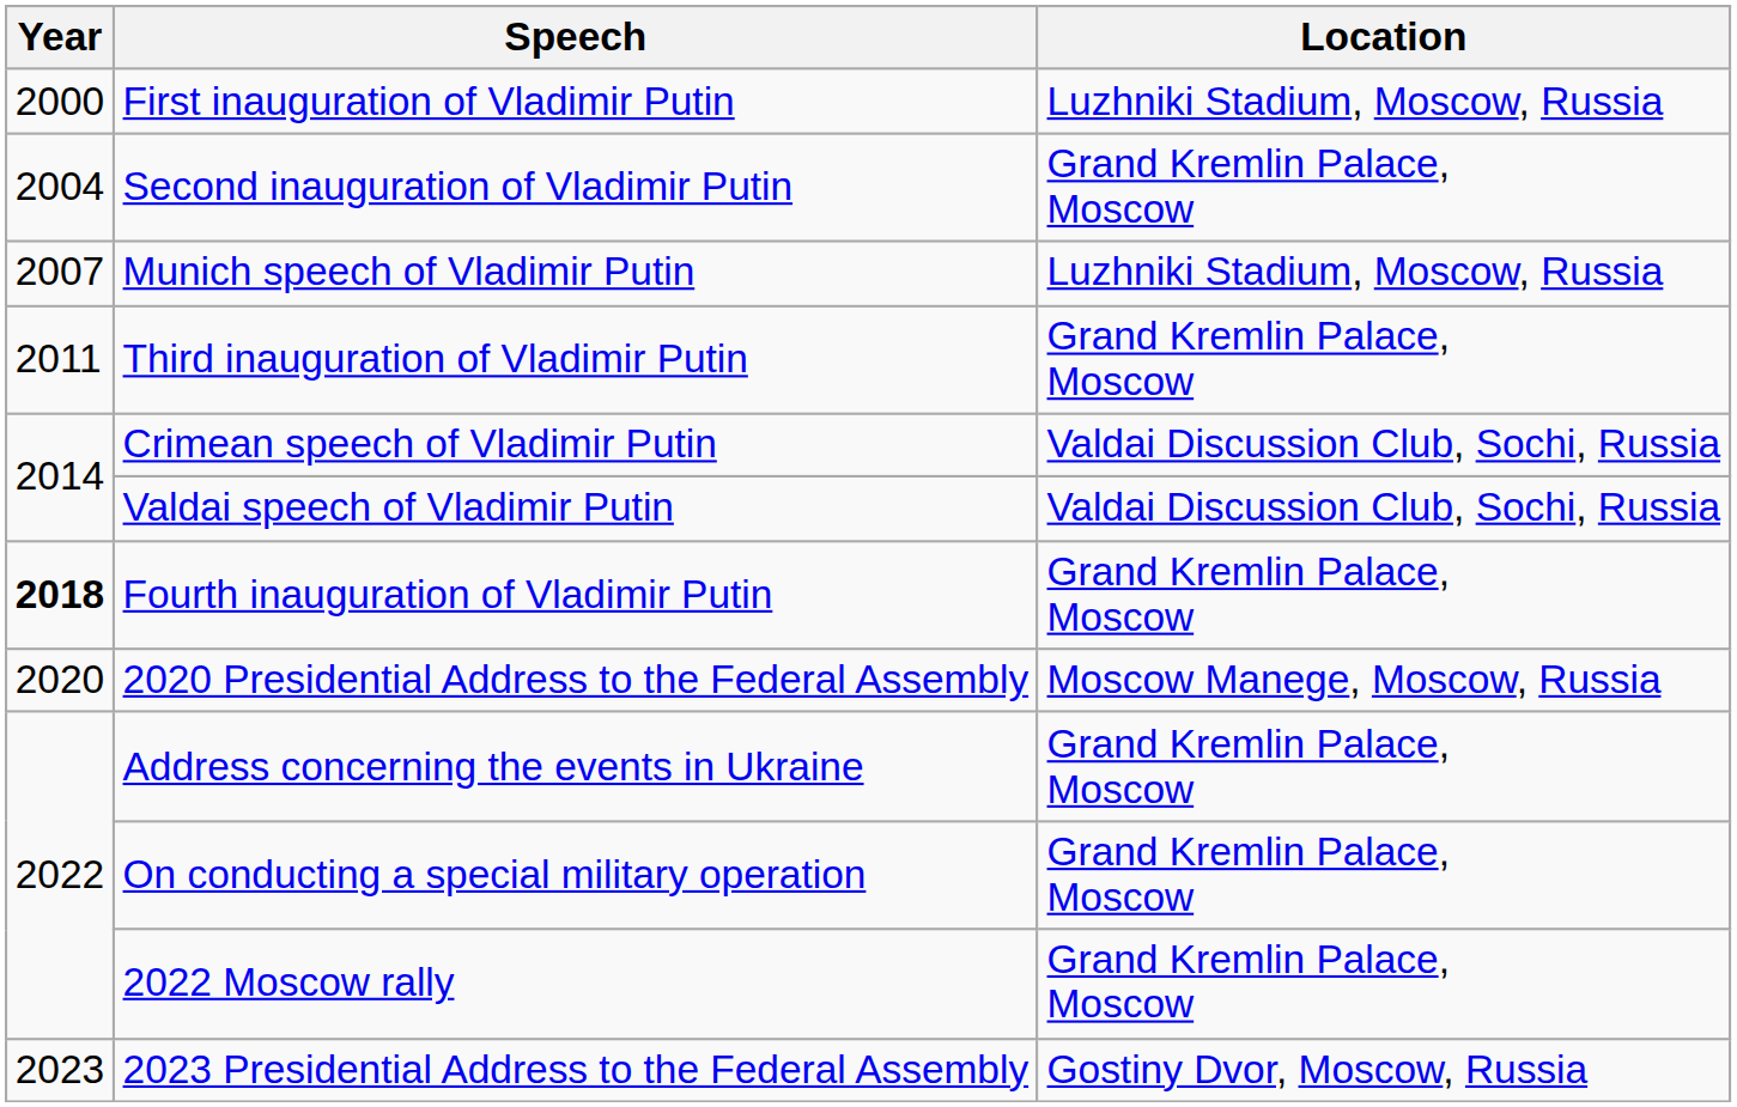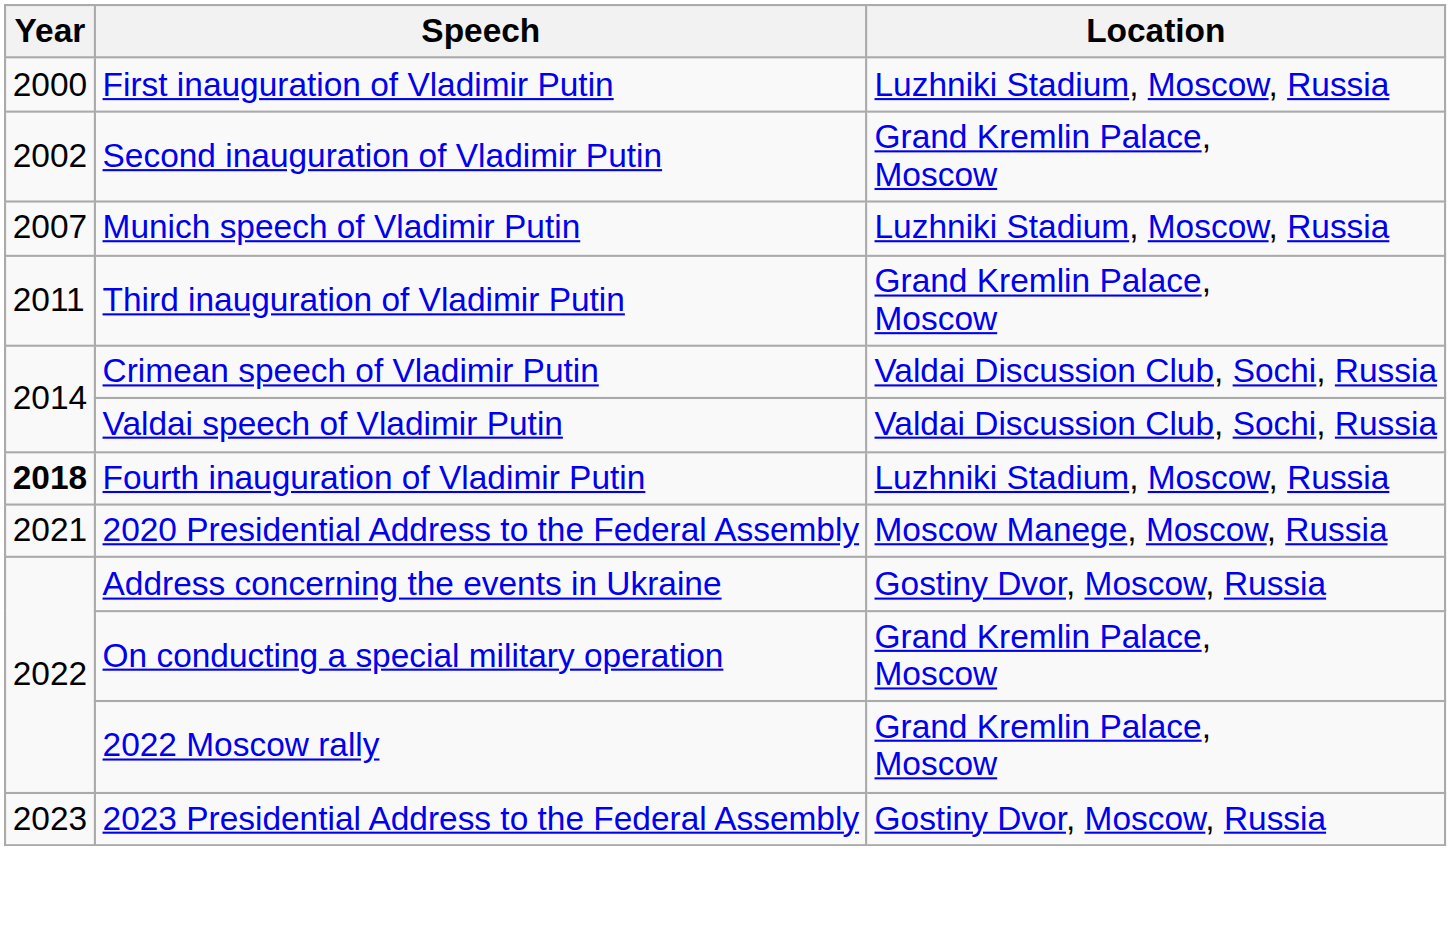 <table class="wikitable">
 <tr>
 <th>Year</th>
 <th>Speech</th>
 <th>Location</th>
 </tr>
 <tr>
 <td>2000</td>
 <td><a href='#'>First inauguration of Vladimir Putin</a></td>
 <td><a href='#'>Luzhniki Stadium</a>, <a href='#'>Moscow</a>, <a href='#'>Russia</a></td>
 </tr>
 <tr>
-<td>2004</td>
+<td>2002</td>
 <td><a href='#'>Second inauguration of Vladimir Putin</a></td>
 <td><a href='#'>Grand Kremlin Palace</a>,<br><a href='#'>Moscow</a></td>
 </tr>
 <tr>
 <td>2007</td>
 <td><a href='#'>Munich speech of Vladimir Putin</a></td>
 <td><a href='#'>Luzhniki Stadium</a>, <a href='#'>Moscow</a>, <a href='#'>Russia</a></td>
 </tr>
 <tr>
 <td>2011</td>
 <td><a href='#'>Third inauguration of Vladimir Putin</a></td>
 <td><a href='#'>Grand Kremlin Palace</a>,<br><a href='#'>Moscow</a></td>
 </tr>
 <tr>
 <td rowspan="2">2014</td>
 <td><a href='#'>Crimean speech of Vladimir Putin</a></td>
 <td><a href='#'>Valdai Discussion Club</a>, <a href='#'>Sochi</a>, <a href='#'>Russia</a></td>
 </tr>
 <tr>
 <td><a href='#'>Valdai speech of Vladimir Putin</a></td>
 <td><a href='#'>Valdai Discussion Club</a>, <a href='#'>Sochi</a>, <a href='#'>Russia</a></td>
 </tr>
 <tr>
 <td><strong>2018</strong></td>
 <td><a href='#'>Fourth inauguration of Vladimir Putin</a></td>
-<td><a href='#'>Grand Kremlin Palace</a>,<br><a href='#'>Moscow</a></td>
+<td><a href='#'>Luzhniki Stadium</a>, <a href='#'>Moscow</a>, <a href='#'>Russia</a></td>
 </tr>
 <tr>
-<td>2020</td>
+<td>2021</td>
 <td><a href='#'>2020 Presidential Address to the Federal Assembly</a></td>
 <td><a href='#'>Moscow Manege</a>, <a href='#'>Moscow</a>, <a href='#'>Russia</a></td>
 </tr>
 <tr>
 <td rowspan="3">2022</td>
 <td><a href='#'>Address concerning the events in Ukraine</a></td>
-<td><a href='#'>Grand Kremlin Palace</a>,<br><a href='#'>Moscow</a></td>
+<td><a href='#'>Gostiny Dvor</a>, <a href='#'>Moscow</a>, <a href='#'>Russia</a></td>
 </tr>
 <tr>
 <td><a href='#'>On conducting a special military operation</a></td>
 <td><a href='#'>Grand Kremlin Palace</a>,<br><a href='#'>Moscow</a></td>
 </tr>
 <tr>
 <td><a href='#'>2022 Moscow rally</a></td>
 <td><a href='#'>Grand Kremlin Palace</a>,<br><a href='#'>Moscow</a></td>
 </tr>
 <tr>
 <td>2023</td>
 <td><a href='#'>2023 Presidential Address to the Federal Assembly</a></td>
 <td><a href='#'>Gostiny Dvor</a>, <a href='#'>Moscow</a>, <a href='#'>Russia</a></td>
 </tr>
 </table>
